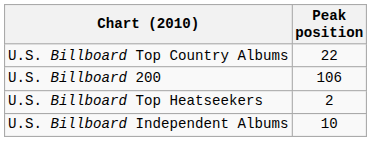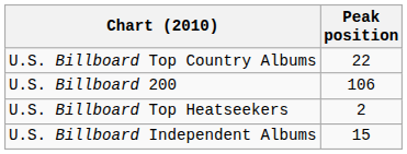 <table class="wikitable">
 <tr>
 <th>Chart (2010)</th>
 <th>Peak<br>position</th>
 </tr>
 <tr>
 <td>U.S. <em>Billboard</em> Top Country Albums</td>
 <td align="center">22</td>
 </tr>
 <tr>
 <td>U.S. <em>Billboard</em> 200</td>
 <td align="center">106</td>
 </tr>
 <tr>
 <td>U.S. <em>Billboard</em> Top Heatseekers</td>
 <td align="center">2</td>
 </tr>
 <tr>
 <td>U.S. <em>Billboard</em> Independent Albums</td>
-<td align="center">10</td>
+<td align="center">15</td>
 </tr>
 </table>
